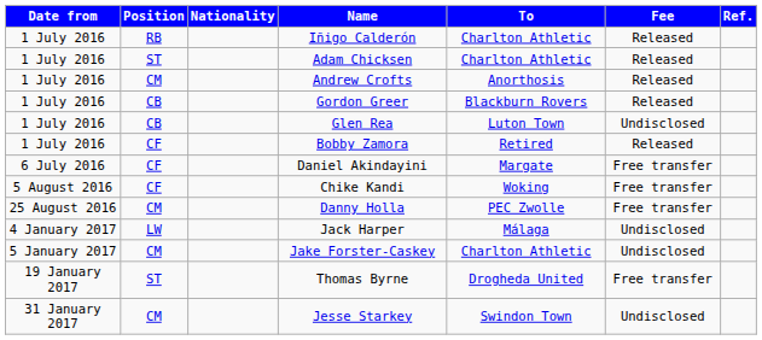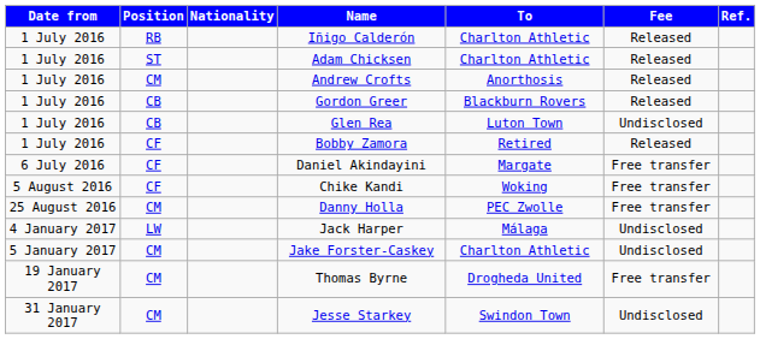 <table class="wikitable"  style="text-align:center; font-size:90%; ">
 <tr>
 <th style="background:#0000FF; color:#FFFFFF; width:100px;">Date from</th>
 <th style="background:#0000FF; color:#FFFFFF; width:50px;">Position</th>
 <th style="background:#0000FF; color:#FFFFFF; width:50px;">Nationality</th>
 <th style="background:#0000FF; color:#FFFFFF; width:150px;">Name</th>
 <th style="background:#0000FF; color:#FFFFFF; width:140px;">To</th>
 <th style="background:#0000FF; color:#FFFFFF; width:100px;">Fee</th>
 <th style="background:#0000FF; color:#FFFFFF; width:25px;">Ref.</th>
 </tr>
 <tr>
 <td>1 July 2016</td>
 <td><a href='#'>RB</a></td>
 <td></td>
 <td><a href='#'>Iñigo Calderón</a></td>
 <td><a href='#'>Charlton Athletic</a> </td>
 <td>Released</td>
 <td></td>
 </tr>
 <tr>
 <td>1 July 2016</td>
 <td><a href='#'>ST</a></td>
 <td></td>
 <td><a href='#'>Adam Chicksen</a></td>
 <td><a href='#'>Charlton Athletic</a> </td>
 <td>Released</td>
 <td></td>
 </tr>
 <tr>
 <td>1 July 2016</td>
 <td><a href='#'>CM</a></td>
 <td></td>
 <td><a href='#'>Andrew Crofts</a></td>
 <td><a href='#'>Anorthosis</a></td>
 <td>Released</td>
 <td></td>
 </tr>
 <tr>
 <td>1 July 2016</td>
 <td><a href='#'>CB</a></td>
 <td></td>
 <td><a href='#'>Gordon Greer</a></td>
 <td><a href='#'>Blackburn Rovers</a> </td>
 <td>Released</td>
 <td></td>
 </tr>
 <tr>
 <td>1 July 2016</td>
 <td><a href='#'>CB</a></td>
 <td></td>
 <td><a href='#'>Glen Rea</a></td>
 <td><a href='#'>Luton Town</a></td>
 <td>Undisclosed</td>
 <td></td>
 </tr>
 <tr>
 <td>1 July 2016</td>
 <td><a href='#'>CF</a></td>
 <td></td>
 <td><a href='#'>Bobby Zamora</a></td>
 <td><a href='#'>Retired</a> </td>
 <td>Released</td>
 <td></td>
 </tr>
 <tr>
 <td>6 July 2016</td>
 <td><a href='#'>CF</a></td>
 <td></td>
 <td>Daniel Akindayini</td>
 <td><a href='#'>Margate</a></td>
 <td>Free transfer</td>
 <td></td>
 </tr>
 <tr>
 <td>5 August 2016</td>
 <td><a href='#'>CF</a></td>
 <td></td>
 <td>Chike Kandi</td>
 <td><a href='#'>Woking</a></td>
 <td>Free transfer</td>
 <td></td>
 </tr>
 <tr>
 <td>25 August 2016</td>
 <td><a href='#'>CM</a></td>
 <td></td>
 <td><a href='#'>Danny Holla</a></td>
 <td><a href='#'>PEC Zwolle</a></td>
 <td>Free transfer</td>
 <td></td>
 </tr>
 <tr>
 <td>4 January 2017</td>
 <td><a href='#'>LW</a></td>
 <td></td>
 <td>Jack Harper</td>
 <td><a href='#'>Málaga</a></td>
 <td>Undisclosed</td>
 <td></td>
 </tr>
 <tr>
 <td>5 January 2017</td>
 <td><a href='#'>CM</a></td>
 <td></td>
 <td><a href='#'>Jake Forster-Caskey</a></td>
 <td><a href='#'>Charlton Athletic</a></td>
 <td>Undisclosed</td>
 <td></td>
 </tr>
 <tr>
 <td>19 January 2017</td>
-<td><a href='#'>ST</a></td>
+<td><a href='#'>CM</a></td>
 <td></td>
 <td>Thomas Byrne</td>
 <td><a href='#'>Drogheda United</a></td>
 <td>Free transfer</td>
 <td></td>
 </tr>
 <tr>
 <td>31 January 2017</td>
 <td><a href='#'>CM</a></td>
 <td></td>
 <td><a href='#'>Jesse Starkey</a></td>
 <td><a href='#'>Swindon Town</a></td>
 <td>Undisclosed</td>
 <td></td>
 </tr>
 </table>
